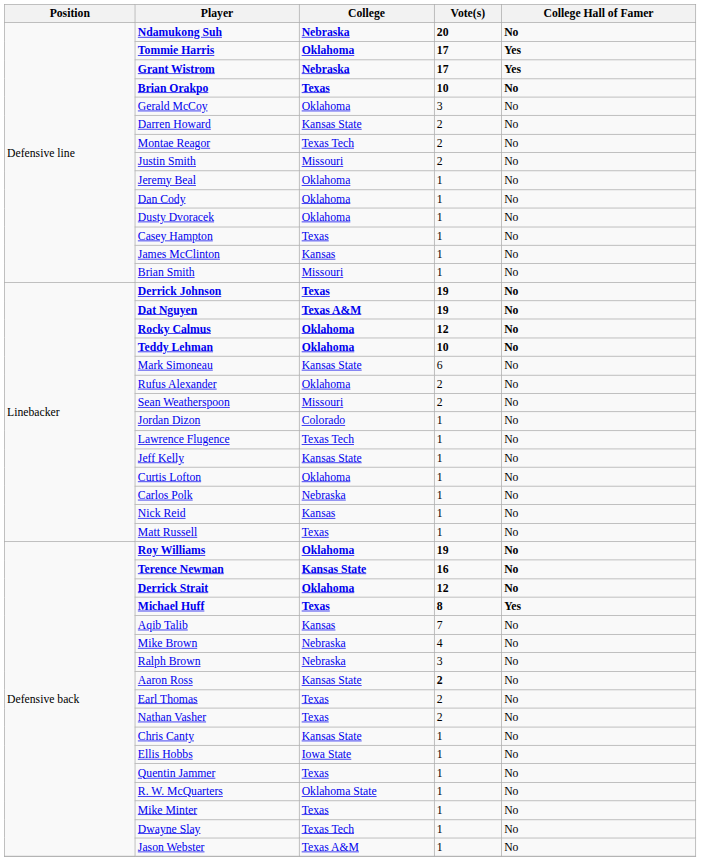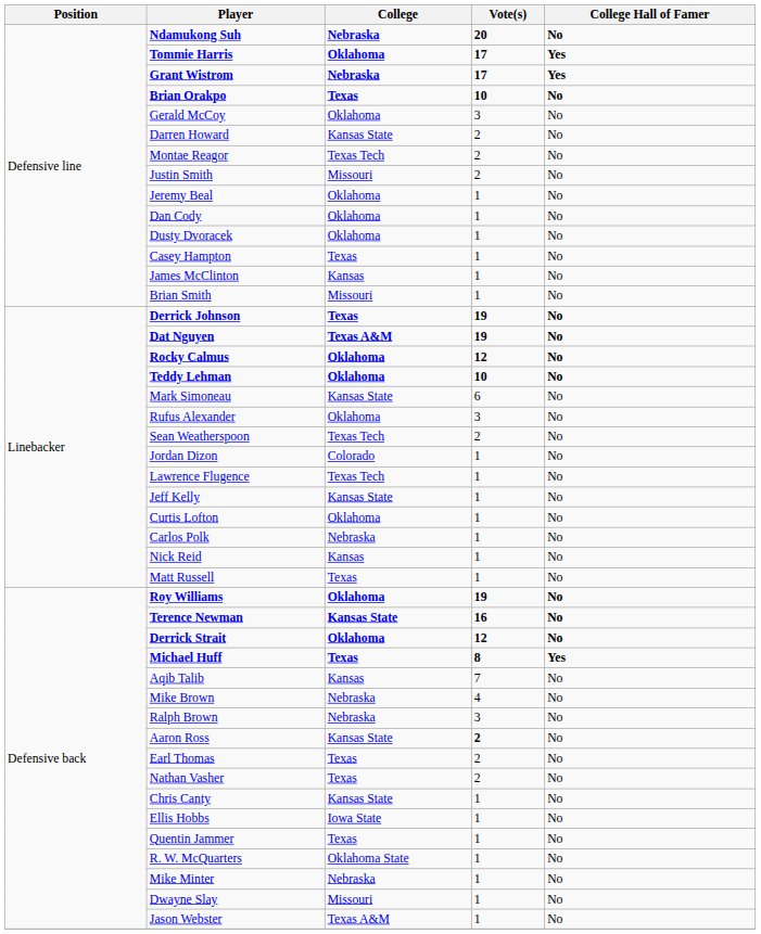 <table class="wikitable sortable" style="width: 75%;">
 <tr>
 <th>Position</th>
 <th>Player</th>
 <th>College</th>
 <th>Vote(s)</th>
 <th>College Hall of Famer</th>
 </tr>
 <tr>
 <td rowspan=14>Defensive line</td>
 <td><strong><a href='#'>Ndamukong Suh</a></strong></td>
 <td><strong><a href='#'>Nebraska</a></strong></td>
 <td><strong>20</strong></td>
 <td><strong>No</strong></td>
 </tr>
 <tr>
 <td><strong><a href='#'>Tommie Harris</a></strong></td>
 <td><strong><a href='#'>Oklahoma</a></strong></td>
 <td><strong>17</strong></td>
 <td><strong>Yes</strong></td>
 </tr>
 <tr>
 <td><strong><a href='#'>Grant Wistrom</a></strong></td>
 <td><strong><a href='#'>Nebraska</a></strong></td>
 <td><strong>17</strong></td>
 <td><strong>Yes</strong></td>
 </tr>
 <tr>
 <td><strong><a href='#'>Brian Orakpo</a></strong></td>
 <td><strong><a href='#'>Texas</a></strong></td>
 <td><strong>10</strong></td>
 <td><strong>No</strong></td>
 </tr>
 <tr>
 <td><a href='#'>Gerald McCoy</a></td>
 <td><a href='#'>Oklahoma</a></td>
 <td>3</td>
 <td>No</td>
 </tr>
 <tr>
 <td><a href='#'>Darren Howard</a></td>
 <td><a href='#'>Kansas State</a></td>
 <td>2</td>
 <td>No</td>
 </tr>
 <tr>
 <td><a href='#'>Montae Reagor</a></td>
 <td><a href='#'>Texas Tech</a></td>
 <td>2</td>
 <td>No</td>
 </tr>
 <tr>
 <td><a href='#'>Justin Smith</a></td>
 <td><a href='#'>Missouri</a></td>
 <td>2</td>
 <td>No</td>
 </tr>
 <tr>
 <td><a href='#'>Jeremy Beal</a></td>
 <td><a href='#'>Oklahoma</a></td>
 <td>1</td>
 <td>No</td>
 </tr>
 <tr>
 <td><a href='#'>Dan Cody</a></td>
 <td><a href='#'>Oklahoma</a></td>
 <td>1</td>
 <td>No</td>
 </tr>
 <tr>
 <td><a href='#'>Dusty Dvoracek</a></td>
 <td><a href='#'>Oklahoma</a></td>
 <td>1</td>
 <td>No</td>
 </tr>
 <tr>
 <td><a href='#'>Casey Hampton</a></td>
 <td><a href='#'>Texas</a></td>
 <td>1</td>
 <td>No</td>
 </tr>
 <tr>
 <td><a href='#'>James McClinton</a></td>
 <td><a href='#'>Kansas</a></td>
 <td>1</td>
 <td>No</td>
 </tr>
 <tr>
 <td><a href='#'>Brian Smith</a></td>
 <td><a href='#'>Missouri</a></td>
 <td>1</td>
 <td>No</td>
 </tr>
 <tr>
 <td rowspan=14>Linebacker</td>
 <td><strong><a href='#'>Derrick Johnson</a></strong></td>
 <td><strong><a href='#'>Texas</a></strong></td>
 <td><strong>19</strong></td>
 <td><strong>No</strong></td>
 </tr>
 <tr>
 <td><strong><a href='#'>Dat Nguyen</a></strong></td>
 <td><strong><a href='#'>Texas A&M</a></strong></td>
 <td><strong>19</strong></td>
 <td><strong>No</strong></td>
 </tr>
 <tr>
 <td><strong><a href='#'>Rocky Calmus</a></strong></td>
 <td><strong><a href='#'>Oklahoma</a></strong></td>
 <td><strong>12</strong></td>
 <td><strong>No</strong></td>
 </tr>
 <tr>
 <td><strong><a href='#'>Teddy Lehman</a></strong></td>
 <td><strong><a href='#'>Oklahoma</a></strong></td>
 <td><strong>10</strong></td>
 <td><strong>No</strong></td>
 </tr>
 <tr>
 <td><a href='#'>Mark Simoneau</a></td>
 <td><a href='#'>Kansas State</a></td>
 <td>6</td>
 <td>No</td>
 </tr>
 <tr>
 <td><a href='#'>Rufus Alexander</a></td>
 <td><a href='#'>Oklahoma</a></td>
-<td>2</td>
+<td>3</td>
 <td>No</td>
 </tr>
 <tr>
 <td><a href='#'>Sean Weatherspoon</a></td>
-<td><a href='#'>Missouri</a></td>
+<td><a href='#'>Texas Tech</a></td>
 <td>2</td>
 <td>No</td>
 </tr>
 <tr>
 <td><a href='#'>Jordan Dizon</a></td>
 <td><a href='#'>Colorado</a></td>
 <td>1</td>
 <td>No</td>
 </tr>
 <tr>
 <td><a href='#'>Lawrence Flugence</a></td>
 <td><a href='#'>Texas Tech</a></td>
 <td>1</td>
 <td>No</td>
 </tr>
 <tr>
 <td><a href='#'>Jeff Kelly</a></td>
 <td><a href='#'>Kansas State</a></td>
 <td>1</td>
 <td>No</td>
 </tr>
 <tr>
 <td><a href='#'>Curtis Lofton</a></td>
 <td><a href='#'>Oklahoma</a></td>
 <td>1</td>
 <td>No</td>
 </tr>
 <tr>
 <td><a href='#'>Carlos Polk</a></td>
 <td><a href='#'>Nebraska</a></td>
 <td>1</td>
 <td>No</td>
 </tr>
 <tr>
 <td><a href='#'>Nick Reid</a></td>
 <td><a href='#'>Kansas</a></td>
 <td>1</td>
 <td>No</td>
 </tr>
 <tr>
 <td><a href='#'>Matt Russell</a></td>
 <td><a href='#'>Texas</a></td>
 <td>1</td>
 <td>No</td>
 </tr>
 <tr>
 <td rowspan=17>Defensive back</td>
 <td><strong><a href='#'>Roy Williams</a></strong></td>
 <td><strong><a href='#'>Oklahoma</a></strong></td>
 <td><strong>19</strong></td>
 <td><strong>No</strong></td>
 </tr>
 <tr>
 <td><strong><a href='#'>Terence Newman</a></strong></td>
 <td><strong><a href='#'>Kansas State</a></strong></td>
 <td><strong>16</strong></td>
 <td><strong>No</strong></td>
 </tr>
 <tr>
 <td><strong><a href='#'>Derrick Strait</a></strong></td>
 <td><strong><a href='#'>Oklahoma</a></strong></td>
 <td><strong>12</strong></td>
 <td><strong>No</strong></td>
 </tr>
 <tr>
 <td><strong><a href='#'>Michael Huff</a></strong></td>
 <td><strong><a href='#'>Texas</a></strong></td>
 <td><strong>8</strong></td>
 <td><strong>Yes</strong></td>
 </tr>
 <tr>
 <td><a href='#'>Aqib Talib</a></td>
 <td><a href='#'>Kansas</a></td>
 <td>7</td>
 <td>No</td>
 </tr>
 <tr>
 <td><a href='#'>Mike Brown</a></td>
 <td><a href='#'>Nebraska</a></td>
 <td>4</td>
 <td>No</td>
 </tr>
 <tr>
 <td><a href='#'>Ralph Brown</a></td>
 <td><a href='#'>Nebraska</a></td>
 <td>3</td>
 <td>No</td>
 </tr>
 <tr>
 <td><a href='#'>Aaron Ross</a></td>
 <td><a href='#'>Kansas State</a></td>
 <td><strong>2</strong></td>
 <td>No</td>
 </tr>
 <tr>
 <td><a href='#'>Earl Thomas</a></td>
 <td><a href='#'>Texas</a></td>
 <td>2</td>
 <td>No</td>
 </tr>
 <tr>
 <td><a href='#'>Nathan Vasher</a></td>
 <td><a href='#'>Texas</a></td>
 <td>2</td>
 <td>No</td>
 </tr>
 <tr>
 <td><a href='#'>Chris Canty</a></td>
 <td><a href='#'>Kansas State</a></td>
 <td>1</td>
 <td>No</td>
 </tr>
 <tr>
 <td><a href='#'>Ellis Hobbs</a></td>
 <td><a href='#'>Iowa State</a></td>
 <td>1</td>
 <td>No</td>
 </tr>
 <tr>
 <td><a href='#'>Quentin Jammer</a></td>
 <td><a href='#'>Texas</a></td>
 <td>1</td>
 <td>No</td>
 </tr>
 <tr>
 <td><a href='#'>R. W. McQuarters</a></td>
 <td><a href='#'>Oklahoma State</a></td>
 <td>1</td>
 <td>No</td>
 </tr>
 <tr>
 <td><a href='#'>Mike Minter</a></td>
-<td><a href='#'>Texas</a></td>
+<td><a href='#'>Nebraska</a></td>
 <td>1</td>
 <td>No</td>
 </tr>
 <tr>
 <td><a href='#'>Dwayne Slay</a></td>
-<td><a href='#'>Texas Tech</a></td>
+<td><a href='#'>Missouri</a></td>
 <td>1</td>
 <td>No</td>
 </tr>
 <tr>
 <td><a href='#'>Jason Webster</a></td>
 <td><a href='#'>Texas A&M</a></td>
 <td>1</td>
 <td>No</td>
 </tr>
 <tr>
 </tr>
 </table>
